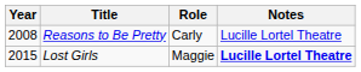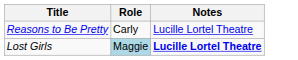 <table class="wikitable sortable">
 <tr>
-<th>Year</th>
 <th>Title</th>
 <th>Role</th>
 <th>Notes</th>
 </tr>
 <tr>
-<td>2008</td>
 <td><em><a href='#'>Reasons to Be Pretty</a></em></td>
 <td>Carly</td>
 <td><a href='#'>Lucille Lortel Theatre</a></td>
 </tr>
 <tr>
-<td>2015</td>
 <td><em>Lost Girls</em></td>
-<td>Maggie</td>
+<td style="background: lightblue;">Maggie</td>
 <td><strong><a href='#'>Lucille Lortel Theatre</a></strong></td>
 </tr>
 </table>
